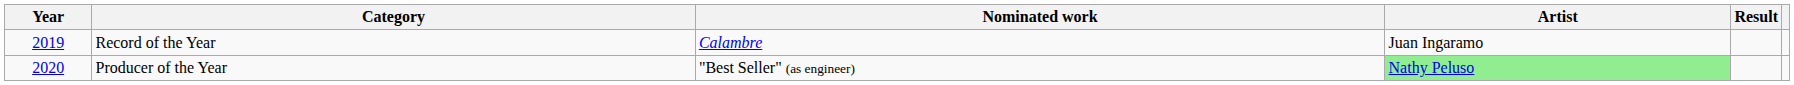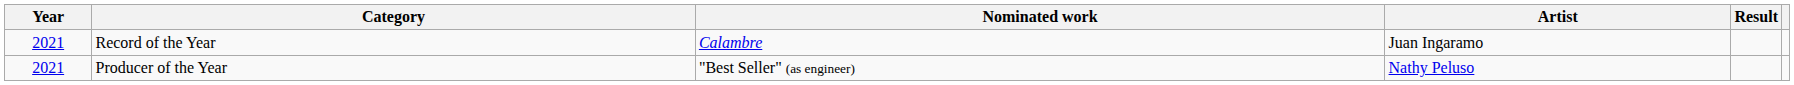 <table class="wikitable" style="width:90%;">
 <tr>
 <th width=5%>Year</th>
 <th style="width:35%;">Category</th>
 <th style="width:40%;">Nominated work</th>
 <th style="width:25%;">Artist</th>
 <th style="width:15%;">Result</th>
 <th width=5%></th>
 </tr>
 <tr>
-<td style="text-align:center;"><a href='#'>2019</a></td>
+<td style="text-align:center;"><a href='#'>2021</a></td>
 <td>Record of the Year</td>
 <td><em><a href='#'>Calambre</a></em></td>
 <td>Juan Ingaramo</td>
 <td></td>
 <td></td>
 </tr>
 <tr>
-<td style="text-align:center;"><a href='#'>2020</a></td>
+<td style="text-align:center;"><a href='#'>2021</a></td>
 <td>Producer of the Year</td>
 <td>"Best Seller" <small>(as engineer)</small></td>
-<td style="background: lightgreen;"><a href='#'>Nathy Peluso</a></td>
+<td><a href='#'>Nathy Peluso</a></td>
 <td></td>
 <td></td>
 </tr>
 <tr>
 </tr>
 </table>
